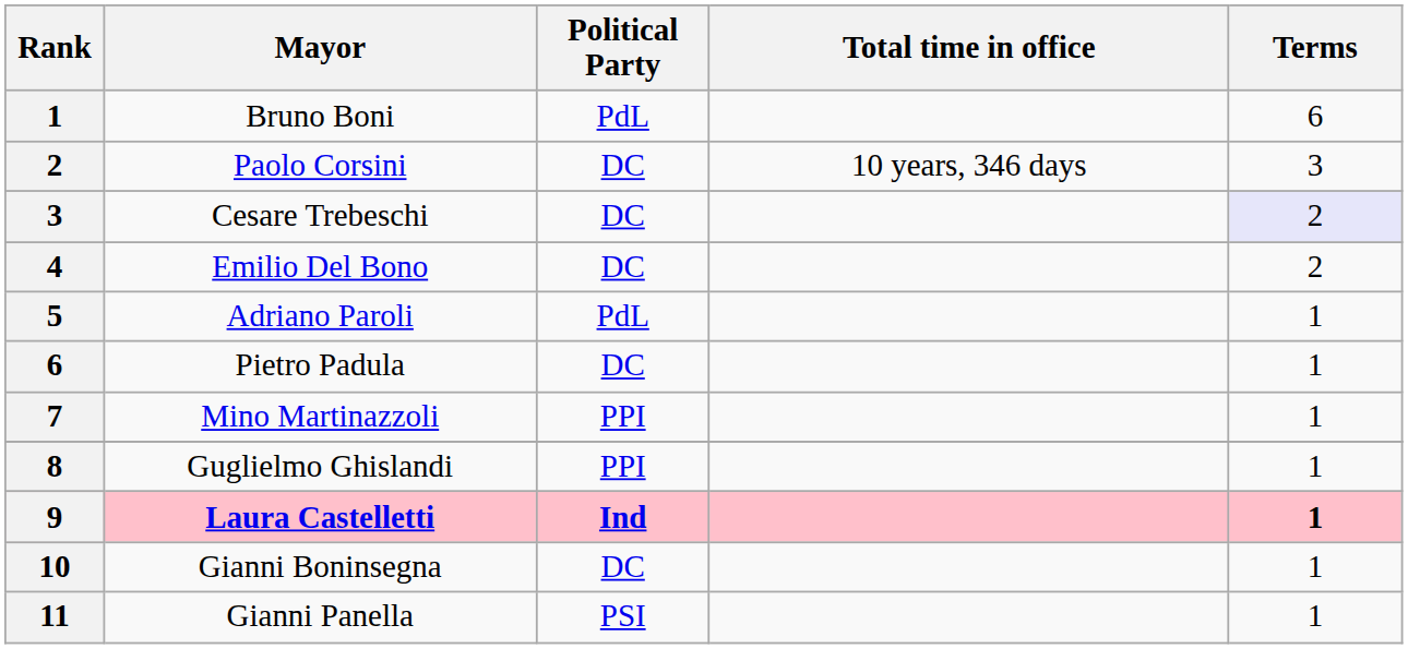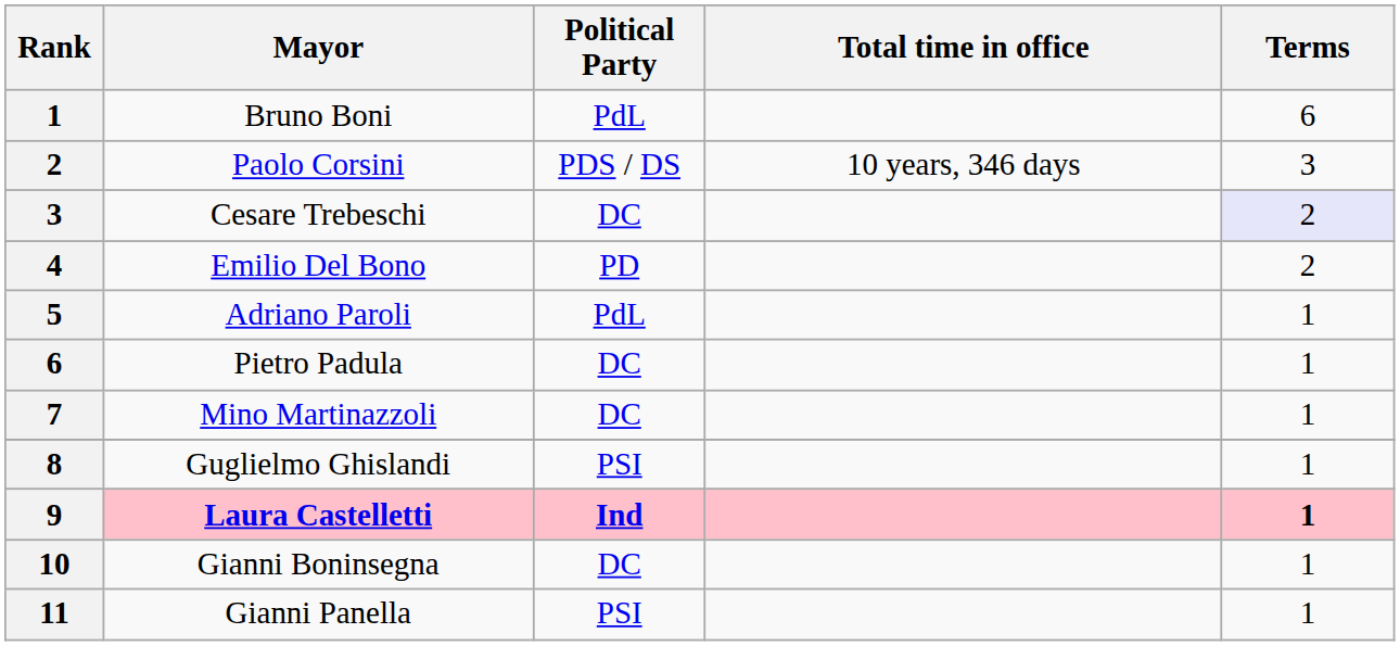 <table class="wikitable" style="text-align:center; width:56%; border:1px #AAAAFF solid">
 <tr>
 <th width=3%>Rank</th>
 <th width=25%>Mayor</th>
 <th width=10%>Political Party</th>
 <th width=30%>Total time in office</th>
 <th width=10%>Terms</th>
 </tr>
 <tr>
 <th>1</th>
 <td>Bruno Boni</td>
 <td><a href='#'>PdL</a></td>
 <td></td>
 <td>6</td>
 </tr>
 <tr>
 <th>2</th>
 <td><a href='#'>Paolo Corsini</a></td>
-<td><a href='#'>DC</a></td>
+<td><a href='#'>PDS</a> / <a href='#'>DS</a></td>
 <td>10 years, 346 days</td>
 <td>3</td>
 </tr>
 <tr>
 <th>3</th>
 <td>Cesare Trebeschi</td>
 <td><a href='#'>DC</a></td>
 <td></td>
 <td style="background: lavender;">2</td>
 </tr>
 <tr>
 <th>4</th>
 <td><a href='#'>Emilio Del Bono</a></td>
-<td><a href='#'>DC</a></td>
+<td><a href='#'>PD</a></td>
 <td></td>
 <td>2</td>
 </tr>
 <tr>
 <th>5</th>
 <td><a href='#'>Adriano Paroli</a></td>
 <td><a href='#'>PdL</a></td>
 <td></td>
 <td>1</td>
 </tr>
 <tr>
 <th>6</th>
 <td>Pietro Padula</td>
 <td><a href='#'>DC</a></td>
 <td></td>
 <td>1</td>
 </tr>
 <tr>
 <th>7</th>
 <td><a href='#'>Mino Martinazzoli</a></td>
-<td><a href='#'>PPI</a></td>
+<td><a href='#'>DC</a></td>
 <td></td>
 <td>1</td>
 </tr>
 <tr>
 </tr>
 <tr>
 <th>8</th>
 <td>Guglielmo Ghislandi</td>
-<td><a href='#'>PPI</a></td>
+<td><a href='#'>PSI</a></td>
 <td></td>
 <td>1</td>
 </tr>
 <tr bgcolor="pink">
 <th>9</th>
 <td><strong><a href='#'>Laura Castelletti</a></strong></td>
 <td><strong><a href='#'>Ind</a></strong></td>
 <td><strong></strong></td>
 <td><strong>1</strong></td>
 </tr>
 <tr>
 <th>10</th>
 <td>Gianni Boninsegna</td>
 <td><a href='#'>DC</a></td>
 <td></td>
 <td>1</td>
 </tr>
 <tr>
 <th>11</th>
 <td>Gianni Panella</td>
 <td><a href='#'>PSI</a></td>
 <td></td>
 <td>1</td>
 </tr>
 </table>
